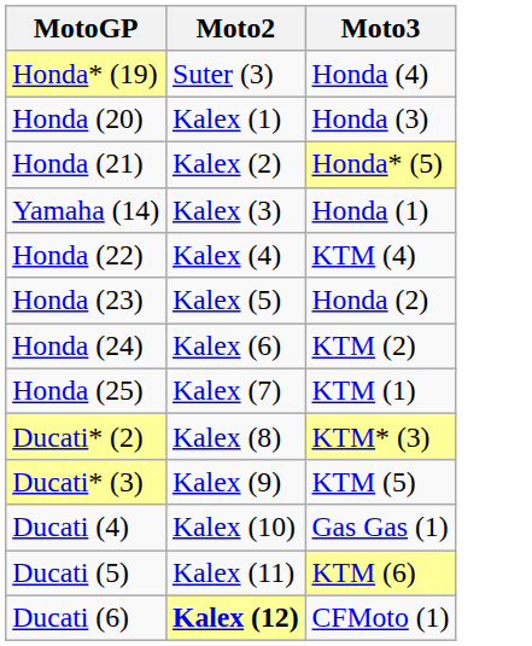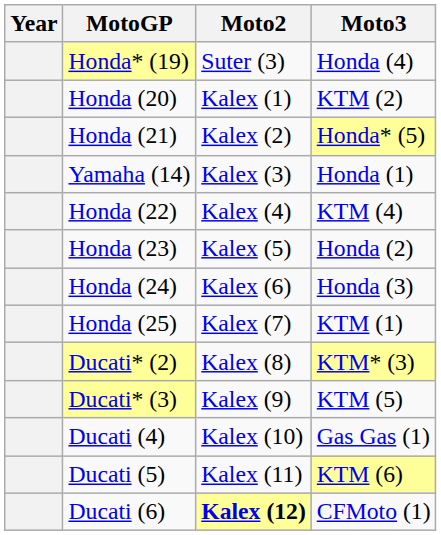 <table class="wikitable">
 <tr>
+<th>Year</th>
 <th>MotoGP</th>
 <th>Moto2</th>
 <th>Moto3</th>
 </tr>
 <tr>
+<th></th>
 <td style="background:#ffff99;"> <a href='#'>Honda</a>* (19)</td>
 <td> <a href='#'>Suter</a> (3)</td>
 <td> <a href='#'>Honda</a> (4)</td>
 </tr>
 <tr>
+<th></th>
 <td> <a href='#'>Honda</a> (20)</td>
 <td> <a href='#'>Kalex</a> (1)</td>
-<td> <a href='#'>Honda</a> (3)</td>
+<td> <a href='#'>KTM</a> (2)</td>
 </tr>
 <tr>
+<th></th>
 <td> <a href='#'>Honda</a> (21)</td>
 <td> <a href='#'>Kalex</a> (2)</td>
 <td style="background:#ffff99;"> <a href='#'>Honda</a>* (5)</td>
 </tr>
 <tr>
+<th></th>
 <td> <a href='#'>Yamaha</a> (14)</td>
 <td> <a href='#'>Kalex</a> (3)</td>
 <td> <a href='#'>Honda</a> (1)</td>
 </tr>
 <tr>
+<th></th>
 <td> <a href='#'>Honda</a> (22)</td>
 <td> <a href='#'>Kalex</a> (4)</td>
 <td> <a href='#'>KTM</a> (4)</td>
 </tr>
 <tr>
+<th></th>
 <td> <a href='#'>Honda</a> (23)</td>
 <td> <a href='#'>Kalex</a> (5)</td>
 <td> <a href='#'>Honda</a> (2)</td>
 </tr>
 <tr>
+<th></th>
 <td> <a href='#'>Honda</a> (24)</td>
 <td> <a href='#'>Kalex</a> (6)</td>
-<td> <a href='#'>KTM</a> (2)</td>
+<td> <a href='#'>Honda</a> (3)</td>
 </tr>
 <tr>
+<th></th>
 <td> <a href='#'>Honda</a> (25)</td>
 <td> <a href='#'>Kalex</a> (7)</td>
 <td> <a href='#'>KTM</a> (1)</td>
 </tr>
 <tr>
+<th></th>
 <td style="background:#ffff99;"> <a href='#'>Ducati</a>* (2)</td>
 <td> <a href='#'>Kalex</a> (8)</td>
 <td style="background:#ffff99;"> <a href='#'>KTM</a>* (3)</td>
 </tr>
 <tr>
+<th></th>
 <td style="background:#ffff99;"> <a href='#'>Ducati</a>* (3)</td>
 <td> <a href='#'>Kalex</a> (9)</td>
 <td> <a href='#'>KTM</a> (5)</td>
 </tr>
 <tr>
+<th></th>
 <td> <a href='#'>Ducati</a> (4)</td>
 <td> <a href='#'>Kalex</a> (10)</td>
 <td> <a href='#'>Gas Gas</a> (1)</td>
 </tr>
 <tr>
+<th></th>
 <td> <a href='#'>Ducati</a> (5)</td>
 <td> <a href='#'>Kalex</a> (11)</td>
 <td style="background:#ffff99;"> <a href='#'>KTM</a> (6)</td>
 </tr>
 <tr>
+<th></th>
 <td> <a href='#'>Ducati</a> (6)</td>
 <td style="background:#ffff99;"><strong> <a href='#'>Kalex</a> (12)</strong></td>
 <td> <a href='#'>CFMoto</a> (1)</td>
 </tr>
 </table>
